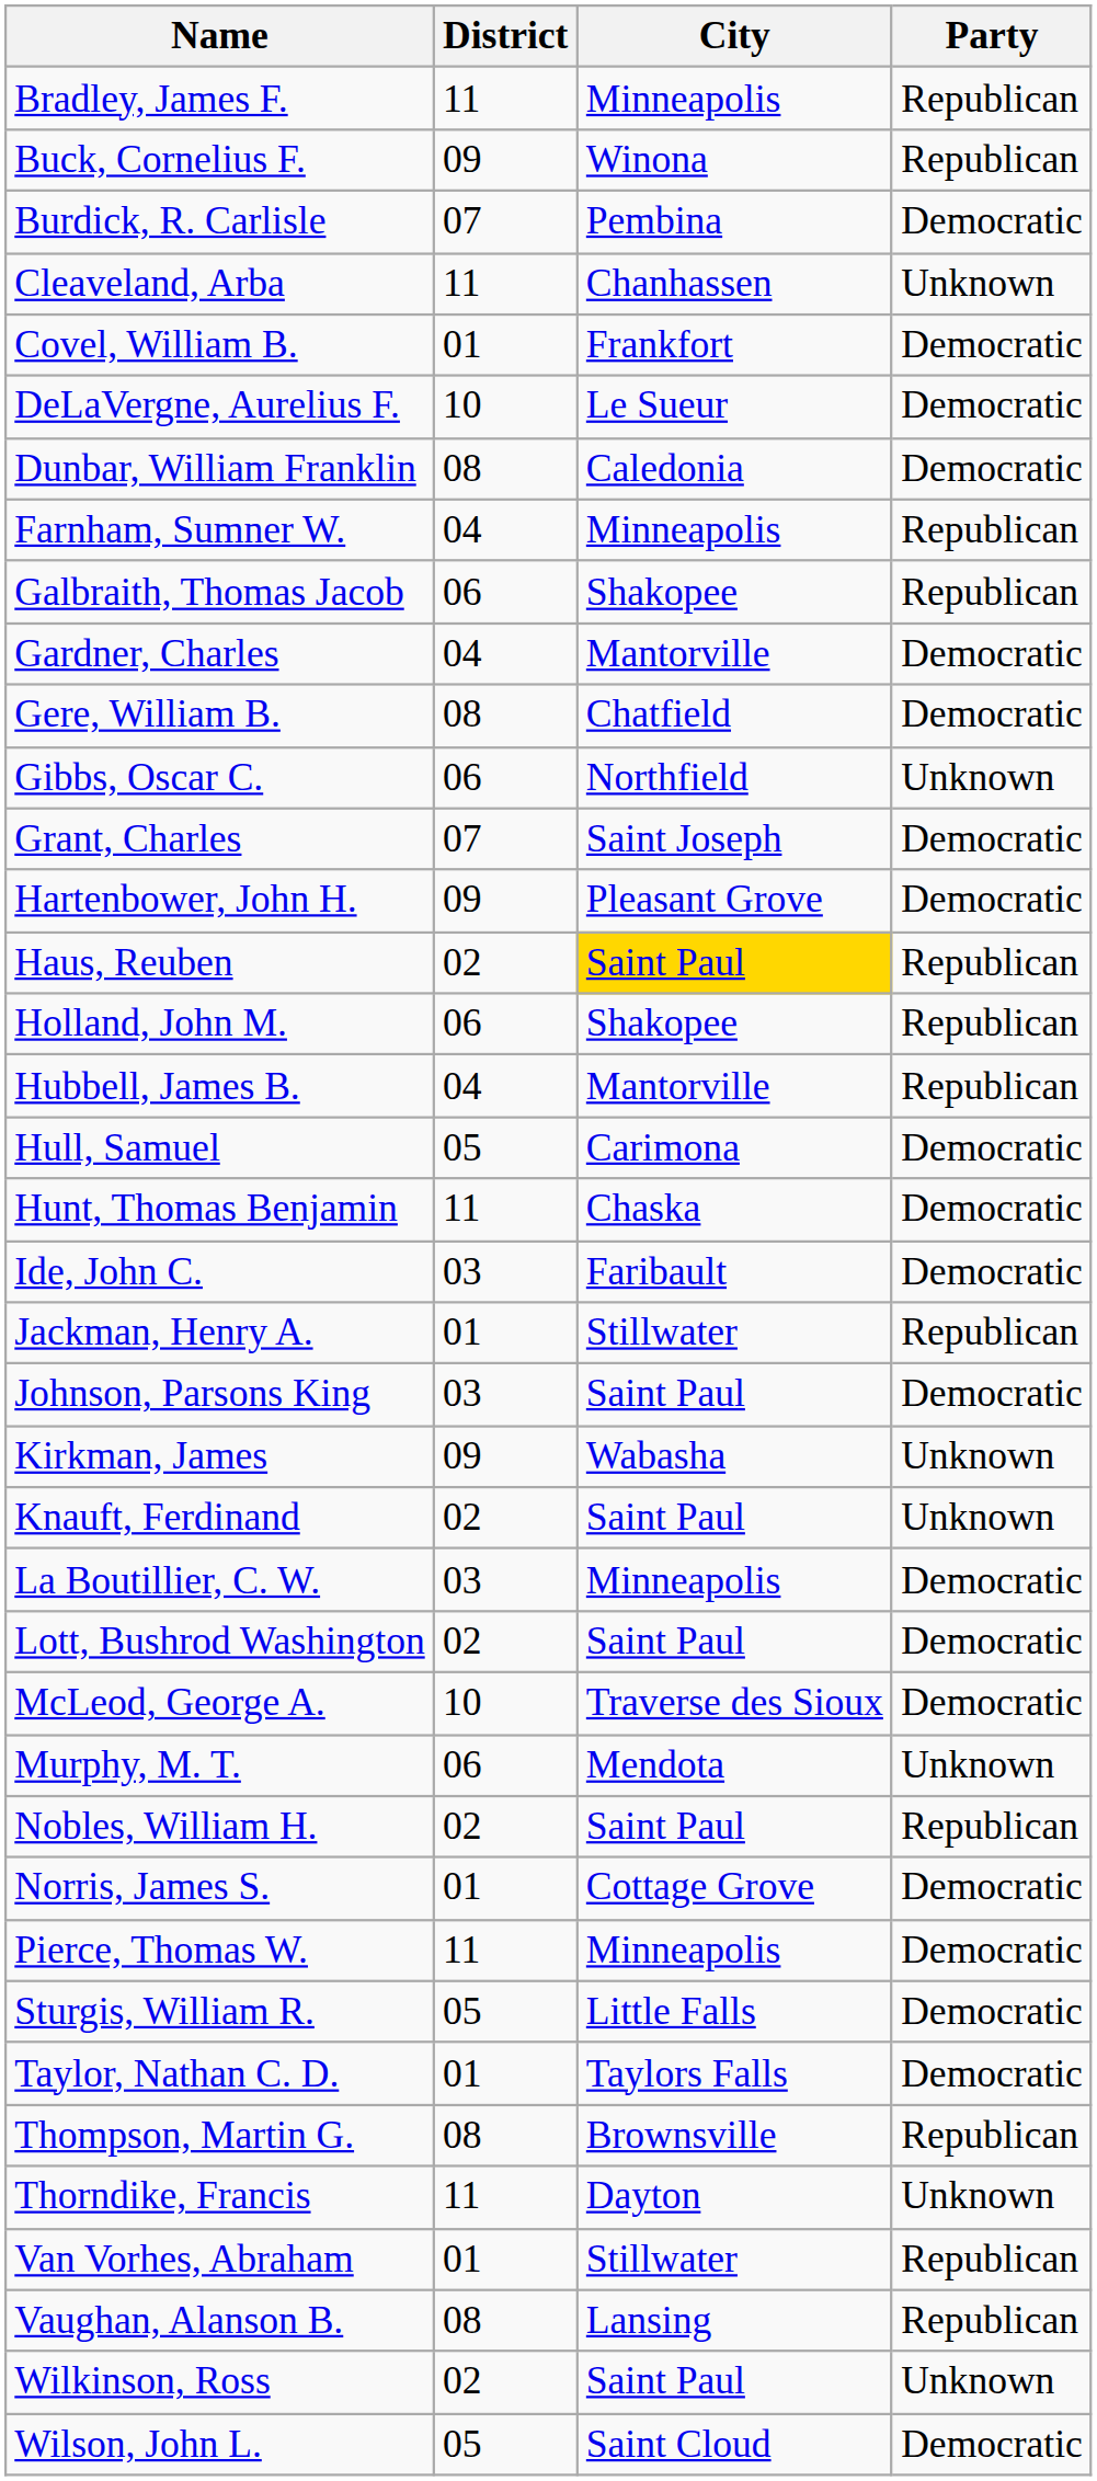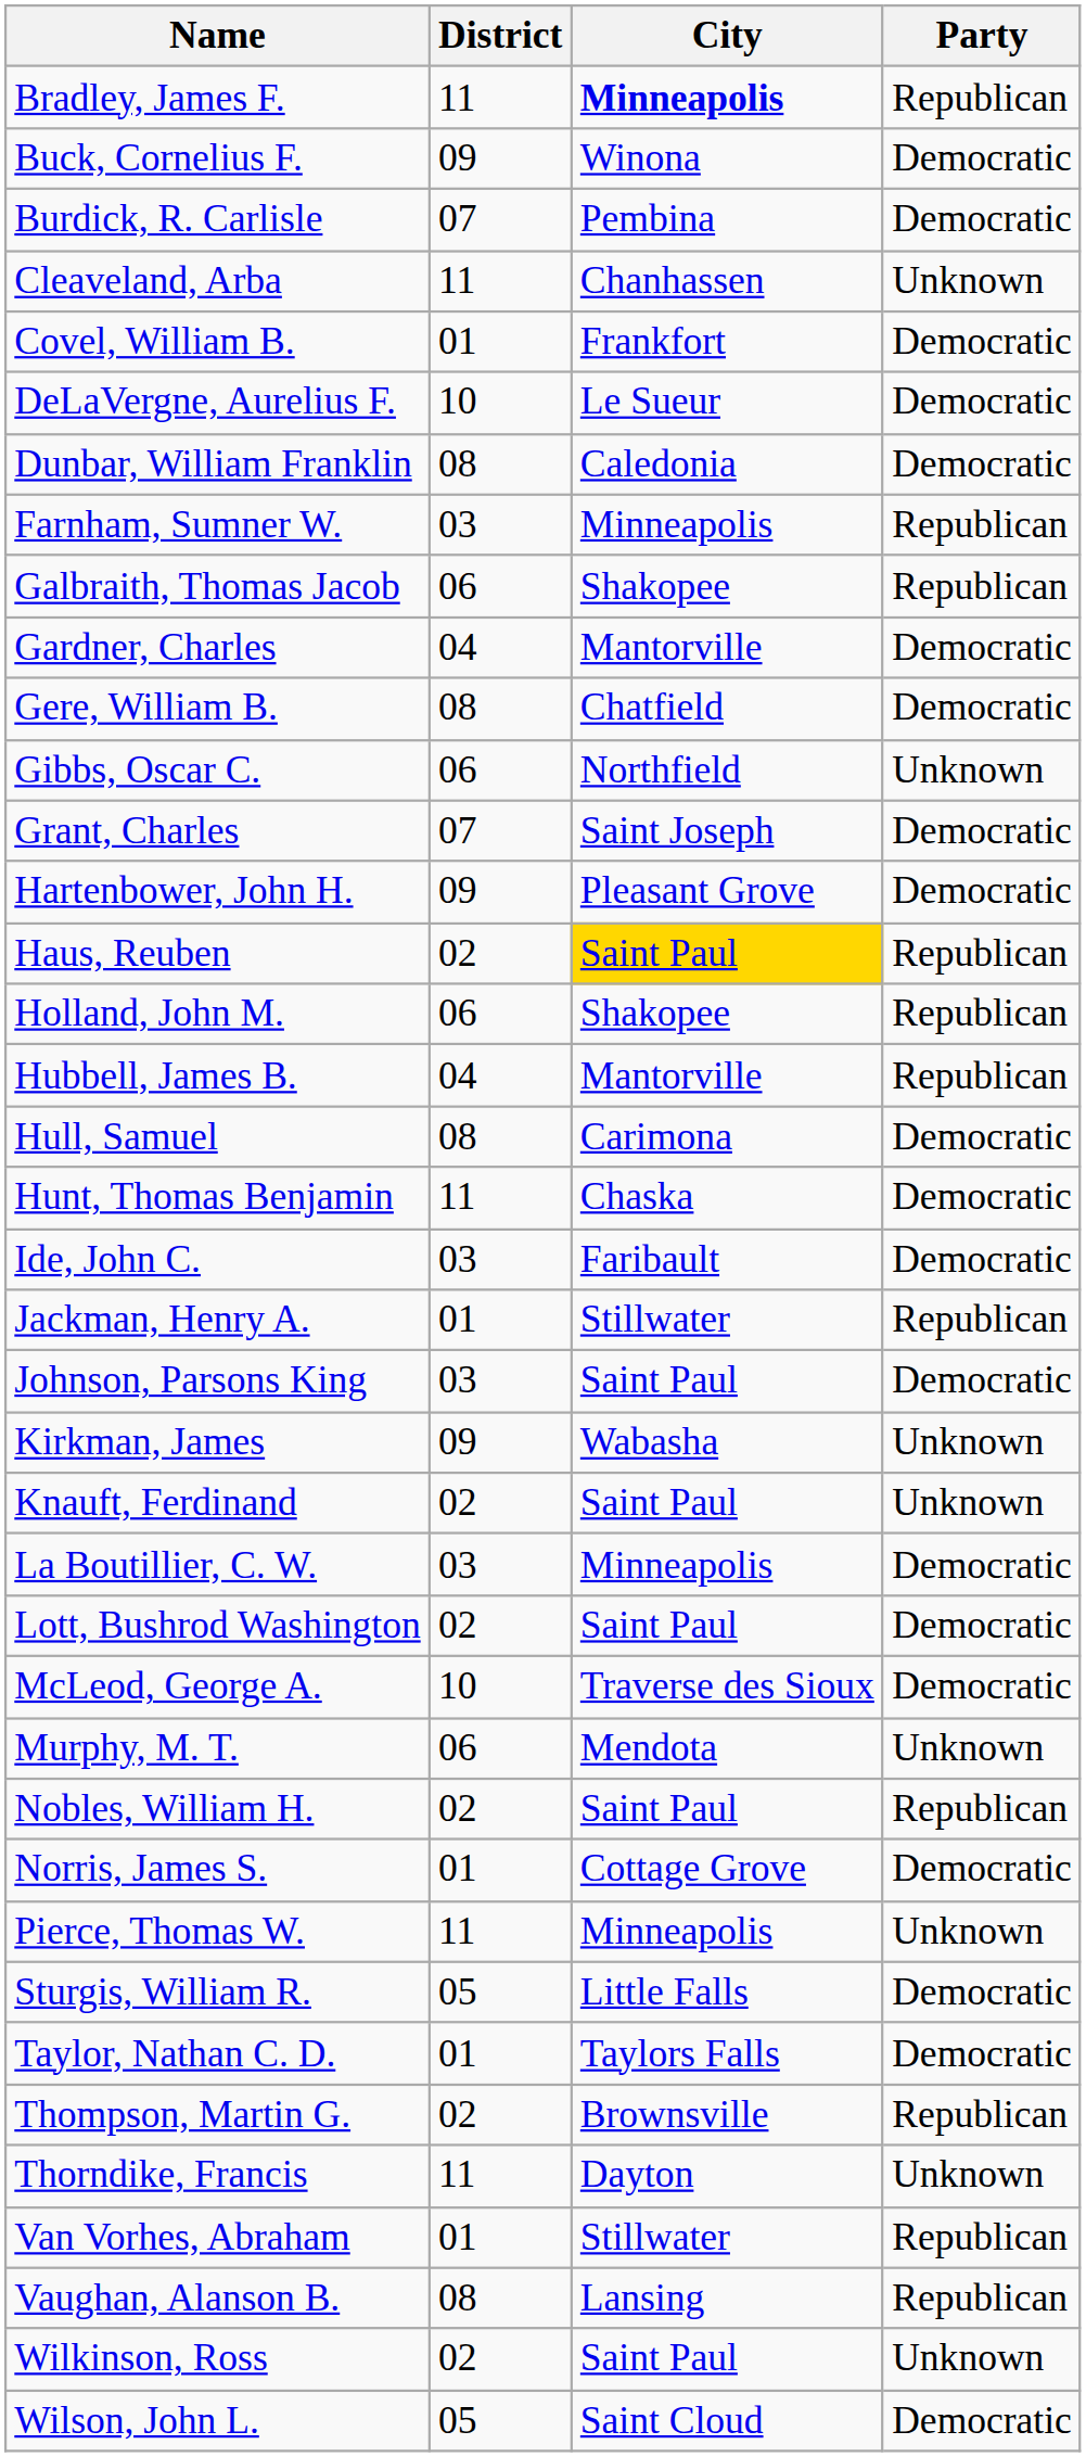 <table class="wikitable sortable">
 <tr>
 <th>Name</th>
 <th>District</th>
 <th>City</th>
 <th>Party</th>
 </tr>
 <tr>
 <td><a href='#'>Bradley, James F.</a></td>
 <td>11</td>
-<td><a href='#'>Minneapolis</a></td>
+<td><strong><a href='#'>Minneapolis</a></strong></td>
 <td>Republican</td>
 </tr>
 <tr>
 <td><a href='#'>Buck, Cornelius F.</a></td>
 <td>09</td>
 <td><a href='#'>Winona</a></td>
-<td>Republican</td>
+<td>Democratic</td>
 </tr>
 <tr>
 <td><a href='#'>Burdick, R. Carlisle</a></td>
 <td>07</td>
 <td><a href='#'>Pembina</a></td>
 <td>Democratic</td>
 </tr>
 <tr>
 <td><a href='#'>Cleaveland, Arba</a></td>
 <td>11</td>
 <td><a href='#'>Chanhassen</a></td>
 <td>Unknown</td>
 </tr>
 <tr>
 <td><a href='#'>Covel, William B.</a></td>
 <td>01</td>
 <td><a href='#'>Frankfort</a></td>
 <td>Democratic</td>
 </tr>
 <tr>
 <td><a href='#'>DeLaVergne, Aurelius F.</a></td>
 <td>10</td>
 <td><a href='#'>Le Sueur</a></td>
 <td>Democratic</td>
 </tr>
 <tr>
 <td><a href='#'>Dunbar, William Franklin</a></td>
 <td>08</td>
 <td><a href='#'>Caledonia</a></td>
 <td>Democratic</td>
 </tr>
 <tr>
 <td><a href='#'>Farnham, Sumner W.</a></td>
-<td>04</td>
+<td>03</td>
 <td><a href='#'>Minneapolis</a></td>
 <td>Republican</td>
 </tr>
 <tr>
 <td><a href='#'>Galbraith, Thomas Jacob</a></td>
 <td>06</td>
 <td><a href='#'>Shakopee</a></td>
 <td>Republican</td>
 </tr>
 <tr>
 <td><a href='#'>Gardner, Charles</a></td>
 <td>04</td>
 <td><a href='#'>Mantorville</a></td>
 <td>Democratic</td>
 </tr>
 <tr>
 <td><a href='#'>Gere, William B.</a></td>
 <td>08</td>
 <td><a href='#'>Chatfield</a></td>
 <td>Democratic</td>
 </tr>
 <tr>
 <td><a href='#'>Gibbs, Oscar C.</a></td>
 <td>06</td>
 <td><a href='#'>Northfield</a></td>
 <td>Unknown</td>
 </tr>
 <tr>
 <td><a href='#'>Grant, Charles</a></td>
 <td>07</td>
 <td><a href='#'>Saint Joseph</a></td>
 <td>Democratic</td>
 </tr>
 <tr>
 <td><a href='#'>Hartenbower, John H.</a></td>
 <td>09</td>
 <td><a href='#'>Pleasant Grove</a></td>
 <td>Democratic</td>
 </tr>
 <tr>
 <td><a href='#'>Haus, Reuben</a></td>
 <td>02</td>
 <td style="background: gold;"><a href='#'>Saint Paul</a></td>
 <td>Republican</td>
 </tr>
 <tr>
 <td><a href='#'>Holland, John M.</a></td>
 <td>06</td>
 <td><a href='#'>Shakopee</a></td>
 <td>Republican</td>
 </tr>
 <tr>
 <td><a href='#'>Hubbell, James B.</a></td>
 <td>04</td>
 <td><a href='#'>Mantorville</a></td>
 <td>Republican</td>
 </tr>
 <tr>
 <td><a href='#'>Hull, Samuel</a></td>
-<td>05</td>
+<td>08</td>
 <td><a href='#'>Carimona</a></td>
 <td>Democratic</td>
 </tr>
 <tr>
 <td><a href='#'>Hunt, Thomas Benjamin</a></td>
 <td>11</td>
 <td><a href='#'>Chaska</a></td>
 <td>Democratic</td>
 </tr>
 <tr>
 <td><a href='#'>Ide, John C.</a></td>
 <td>03</td>
 <td><a href='#'>Faribault</a></td>
 <td>Democratic</td>
 </tr>
 <tr>
 <td><a href='#'>Jackman, Henry A.</a></td>
 <td>01</td>
 <td><a href='#'>Stillwater</a></td>
 <td>Republican</td>
 </tr>
 <tr>
 <td><a href='#'>Johnson, Parsons King</a></td>
 <td>03</td>
 <td><a href='#'>Saint Paul</a></td>
 <td>Democratic</td>
 </tr>
 <tr>
 <td><a href='#'>Kirkman, James</a></td>
 <td>09</td>
 <td><a href='#'>Wabasha</a></td>
 <td>Unknown</td>
 </tr>
 <tr>
 <td><a href='#'>Knauft, Ferdinand</a></td>
 <td>02</td>
 <td><a href='#'>Saint Paul</a></td>
 <td>Unknown</td>
 </tr>
 <tr>
 <td><a href='#'>La Boutillier, C. W.</a></td>
 <td>03</td>
 <td><a href='#'>Minneapolis</a></td>
 <td>Democratic</td>
 </tr>
 <tr>
 <td><a href='#'>Lott, Bushrod Washington</a></td>
 <td>02</td>
 <td><a href='#'>Saint Paul</a></td>
 <td>Democratic</td>
 </tr>
 <tr>
 <td><a href='#'>McLeod, George A.</a></td>
 <td>10</td>
 <td><a href='#'>Traverse des Sioux</a></td>
 <td>Democratic</td>
 </tr>
 <tr>
 <td><a href='#'>Murphy, M. T.</a></td>
 <td>06</td>
 <td><a href='#'>Mendota</a></td>
 <td>Unknown</td>
 </tr>
 <tr>
 <td><a href='#'>Nobles, William H.</a></td>
 <td>02</td>
 <td><a href='#'>Saint Paul</a></td>
 <td>Republican</td>
 </tr>
 <tr>
 <td><a href='#'>Norris, James S.</a></td>
 <td>01</td>
 <td><a href='#'>Cottage Grove</a></td>
 <td>Democratic</td>
 </tr>
 <tr>
 <td><a href='#'>Pierce, Thomas W.</a></td>
 <td>11</td>
 <td><a href='#'>Minneapolis</a></td>
-<td>Democratic</td>
+<td>Unknown</td>
 </tr>
 <tr>
 <td><a href='#'>Sturgis, William R.</a></td>
 <td>05</td>
 <td><a href='#'>Little Falls</a></td>
 <td>Democratic</td>
 </tr>
 <tr>
 <td><a href='#'>Taylor, Nathan C. D.</a></td>
 <td>01</td>
 <td><a href='#'>Taylors Falls</a></td>
 <td>Democratic</td>
 </tr>
 <tr>
 <td><a href='#'>Thompson, Martin G.</a></td>
-<td>08</td>
+<td>02</td>
 <td><a href='#'>Brownsville</a></td>
 <td>Republican</td>
 </tr>
 <tr>
 <td><a href='#'>Thorndike, Francis</a></td>
 <td>11</td>
 <td><a href='#'>Dayton</a></td>
 <td>Unknown</td>
 </tr>
 <tr>
 <td><a href='#'>Van Vorhes, Abraham</a></td>
 <td>01</td>
 <td><a href='#'>Stillwater</a></td>
 <td>Republican</td>
 </tr>
 <tr>
 <td><a href='#'>Vaughan, Alanson B.</a></td>
 <td>08</td>
 <td><a href='#'>Lansing</a></td>
 <td>Republican</td>
 </tr>
 <tr>
 <td><a href='#'>Wilkinson, Ross</a></td>
 <td>02</td>
 <td><a href='#'>Saint Paul</a></td>
 <td>Unknown</td>
 </tr>
 <tr>
 <td><a href='#'>Wilson, John L.</a></td>
 <td>05</td>
 <td><a href='#'>Saint Cloud</a></td>
 <td>Democratic</td>
 </tr>
 </table>
